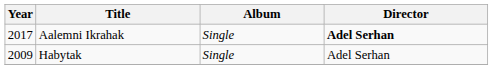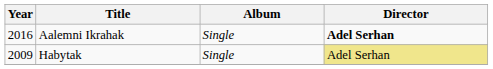 <table class="wikitable" style="margin:1em auto 1em auto;">
 <tr>
 <th>Year</th>
 <th style="width:200px;">Title</th>
 <th style="width:150px;">Album</th>
 <th style="width:200px;">Director</th>
 </tr>
 <tr>
-<td>2017</td>
+<td>2016</td>
 <td>Aalemni Ikrahak</td>
 <td><em>Single</em></td>
 <td><strong>Adel Serhan</strong></td>
 </tr>
 <tr>
 <td>2009</td>
 <td>Habytak</td>
 <td><em>Single</em></td>
-<td>Adel Serhan</td>
+<td style="background: khaki;">Adel Serhan</td>
 </tr>
 <tr>
 </tr>
 </table>
